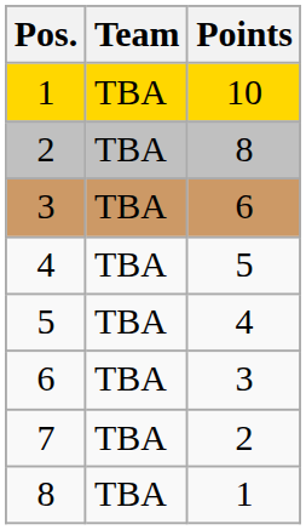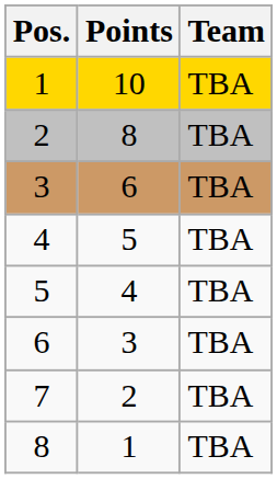 <table class="wikitable" style="text-align:left;">
 <tr>
 <th>Pos.</th>
+<th>Points</th>
 <th>Team</th>
-<th>Points</th>
 </tr>
 <tr style="background:gold;">
 <td align=center>1</td>
+<td align=center>10</td>
 <td>TBA</td>
-<td align=center>10</td>
 </tr>
 <tr style="background:silver;">
 <td align=center>2</td>
+<td align=center>8</td>
 <td>TBA</td>
-<td align=center>8</td>
 </tr>
 <tr style="background:#c96;">
 <td align=center>3</td>
+<td align=center>6</td>
 <td>TBA</td>
-<td align=center>6</td>
 </tr>
 <tr>
 <td align=center>4</td>
+<td align=center>5</td>
 <td>TBA</td>
-<td align=center>5</td>
 </tr>
 <tr>
 <td align=center>5</td>
+<td align=center>4</td>
 <td>TBA</td>
-<td align=center>4</td>
 </tr>
 <tr>
 <td align=center>6</td>
+<td align=center>3</td>
 <td>TBA</td>
-<td align=center>3</td>
 </tr>
 <tr>
 <td align=center>7</td>
+<td align=center>2</td>
 <td>TBA</td>
-<td align=center>2</td>
 </tr>
 <tr>
 <td align=center>8</td>
+<td align=center>1</td>
 <td>TBA</td>
-<td align=center>1</td>
 </tr>
 </table>
